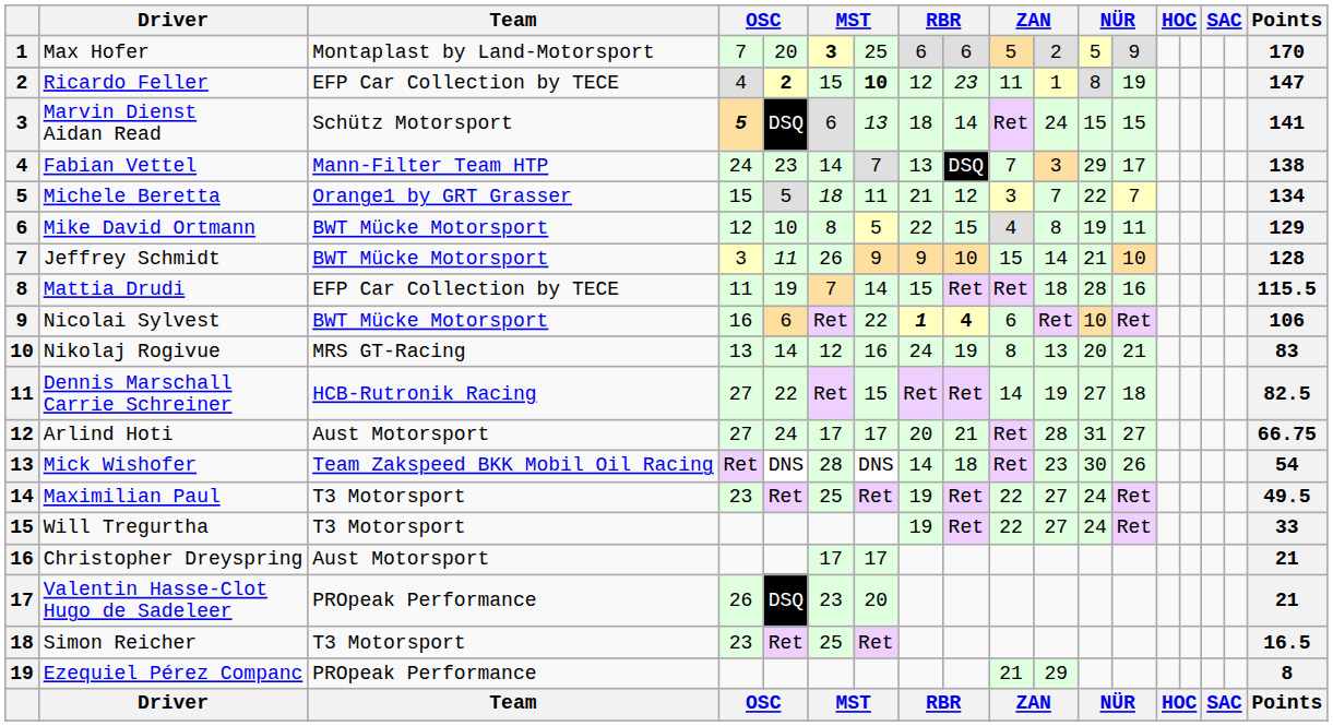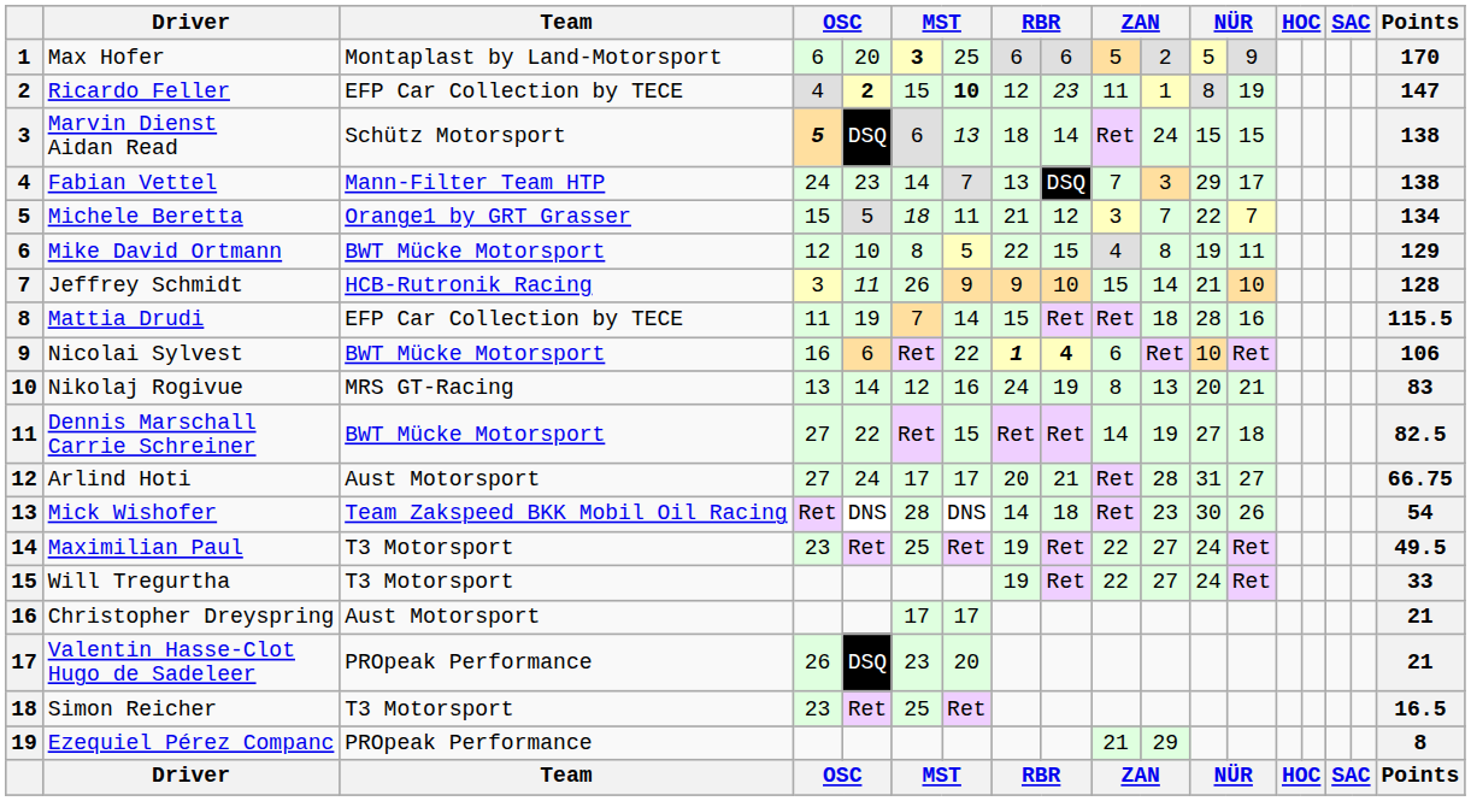 <table class="wikitable" style="font-size: 85%; text-align:center;">
 <tr>
 <th></th>
 <th>Driver</th>
 <th>Team</th>
 <th colspan=2><a href='#'>OSC</a><br></th>
 <th colspan=2><a href='#'>MST</a><br></th>
 <th colspan=2><a href='#'>RBR</a><br></th>
 <th colspan=2><a href='#'>ZAN</a><br></th>
 <th colspan=2><a href='#'>NÜR</a><br></th>
 <th colspan=2><a href='#'>HOC</a><br></th>
 <th colspan=2><a href='#'>SAC</a><br></th>
 <th>Points</th>
 </tr>
 <tr>
 <th>1</th>
 <td align=left> Max Hofer</td>
 <td align=left> Montaplast by Land-Motorsport</td>
-<td style="background:#DFFFDF;">7</td>
+<td style="background:#DFFFDF;">6</td>
 <td style="background:#DFFFDF;">20</td>
 <td style="background:#FFFFBF;"><strong>3</strong></td>
 <td style="background:#DFFFDF;">25</td>
 <td style="background:#DFDFDF;">6</td>
 <td style="background:#DFDFDF;">6</td>
 <td style="background:#FFDF9F;">5</td>
 <td style="background:#DFDFDF;">2</td>
 <td style="background:#FFFFBF;">5</td>
 <td style="background:#DFDFDF;">9</td>
 <td></td>
 <td></td>
 <td></td>
 <td></td>
 <th>170</th>
 </tr>
 <tr>
 <th>2</th>
 <td align=left> <a href='#'>Ricardo Feller</a></td>
 <td align=left> EFP Car Collection by TECE</td>
 <td style="background:#DFDFDF;">4</td>
 <td style="background:#FFFFBF;"><strong>2</strong></td>
 <td style="background:#DFFFDF;">15</td>
 <td style="background:#DFFFDF;"><strong>10</strong></td>
 <td style="background:#DFFFDF;">12</td>
 <td style="background:#DFFFDF;"><em>23</em></td>
 <td style="background:#DFFFDF;">11</td>
 <td style="background:#FFFFBF;">1</td>
 <td style="background:#DFDFDF;">8</td>
 <td style="background:#DFFFDF;">19</td>
 <td></td>
 <td></td>
 <td></td>
 <td></td>
 <th>147</th>
 </tr>
 <tr>
 <th>3</th>
 <td align=left> <a href='#'>Marvin Dienst</a><br> Aidan Read</td>
 <td align=left> Schütz Motorsport</td>
 <td style="background:#FFDF9F;"><strong><em>5</em></strong></td>
 <td style="background:#000000; color:white;">DSQ</td>
 <td style="background:#DFDFDF;">6</td>
 <td style="background:#DFFFDF;"><em>13</em></td>
 <td style="background:#DFFFDF;">18</td>
 <td style="background:#DFFFDF;">14</td>
 <td style="background:#EFCFFF;">Ret</td>
 <td style="background:#DFFFDF;">24</td>
 <td style="background:#DFFFDF;">15</td>
 <td style="background:#DFFFDF;">15</td>
 <td></td>
 <td></td>
 <td></td>
 <td></td>
-<th>141</th>
+<th>138</th>
 </tr>
 <tr>
 <th>4</th>
 <td align=left> <a href='#'>Fabian Vettel</a></td>
 <td align=left> <a href='#'>Mann-Filter Team HTP</a></td>
 <td style="background:#DFFFDF;">24</td>
 <td style="background:#DFFFDF;">23</td>
 <td style="background:#DFFFDF;">14</td>
 <td style="background:#DFDFDF;">7</td>
 <td style="background:#DFFFDF;">13</td>
 <td style="background:#000000; color:white;">DSQ</td>
 <td style="background:#DFFFDF;">7</td>
 <td style="background:#FFDF9F;">3</td>
 <td style="background:#DFFFDF;">29</td>
 <td style="background:#DFFFDF;">17</td>
 <td></td>
 <td></td>
 <td></td>
 <td></td>
 <th>138</th>
 </tr>
 <tr>
 <th>5</th>
 <td align=left> <a href='#'>Michele Beretta</a></td>
 <td align=left> <a href='#'>Orange1 by GRT Grasser</a></td>
 <td style="background:#DFFFDF;">15</td>
 <td style="background:#DFDFDF;">5</td>
 <td style="background:#DFFFDF;"><em>18</em></td>
 <td style="background:#DFFFDF;">11</td>
 <td style="background:#DFFFDF;">21</td>
 <td style="background:#DFFFDF;">12</td>
 <td style="background:#FFFFBF;">3</td>
 <td style="background:#DFFFDF;">7</td>
 <td style="background:#DFFFDF;">22</td>
 <td style="background:#FFFFBF;">7</td>
 <td></td>
 <td></td>
 <td></td>
 <td></td>
 <th>134</th>
 </tr>
 <tr>
 <th>6</th>
 <td align=left> <a href='#'>Mike David Ortmann</a></td>
 <td align=left> <a href='#'>BWT Mücke Motorsport</a></td>
 <td style="background:#DFFFDF;">12</td>
 <td style="background:#DFFFDF;">10</td>
 <td style="background:#DFFFDF;">8</td>
 <td style="background:#FFFFBF;">5</td>
 <td style="background:#DFFFDF;">22</td>
 <td style="background:#DFFFDF;">15</td>
 <td style="background:#DFDFDF;">4</td>
 <td style="background:#DFFFDF;">8</td>
 <td style="background:#DFFFDF;">19</td>
 <td style="background:#DFFFDF;">11</td>
 <td></td>
 <td></td>
 <td></td>
 <td></td>
 <th>129</th>
 </tr>
 <tr>
 <th>7</th>
 <td align=left> Jeffrey Schmidt</td>
-<td align=left> <a href='#'>BWT Mücke Motorsport</a></td>
+<td align=left> <a href='#'>HCB-Rutronik Racing</a></td>
 <td style="background:#FFFFBF;">3</td>
 <td style="background:#DFFFDF;"><em>11</em></td>
 <td style="background:#DFFFDF;">26</td>
 <td style="background:#FFDF9F;">9</td>
 <td style="background:#FFDF9F;">9</td>
 <td style="background:#FFDF9F;">10</td>
 <td style="background:#DFFFDF;">15</td>
 <td style="background:#DFFFDF;">14</td>
 <td style="background:#DFFFDF;">21</td>
 <td style="background:#FFDF9F;">10</td>
 <td></td>
 <td></td>
 <td></td>
 <td></td>
 <th>128</th>
 </tr>
 <tr>
 <th>8</th>
 <td align=left> <a href='#'>Mattia Drudi</a></td>
 <td align=left> EFP Car Collection by TECE</td>
 <td style="background:#DFFFDF;">11</td>
 <td style="background:#DFFFDF;">19</td>
 <td style="background:#FFDF9F;">7</td>
 <td style="background:#DFFFDF;">14</td>
 <td style="background:#DFFFDF;">15</td>
 <td style="background:#EFCFFF;">Ret</td>
 <td style="background:#EFCFFF;">Ret</td>
 <td style="background:#DFFFDF;">18</td>
 <td style="background:#DFFFDF;">28</td>
 <td style="background:#DFFFDF;">16</td>
 <td></td>
 <td></td>
 <td></td>
 <td></td>
 <th>115.5</th>
 </tr>
 <tr>
 <th>9</th>
 <td align=left> Nicolai Sylvest</td>
 <td align=left> <a href='#'>BWT Mücke Motorsport</a></td>
 <td style="background:#DFFFDF;">16</td>
 <td style="background:#FFDF9F;">6</td>
 <td style="background:#EFCFFF;">Ret</td>
 <td style="background:#DFFFDF;">22</td>
 <td style="background:#FFFFBF;"><strong><em>1</em></strong></td>
 <td style="background:#FFFFBF;"><strong>4</strong></td>
 <td style="background:#DFFFDF;">6</td>
 <td style="background:#EFCFFF;">Ret</td>
 <td style="background:#FFDF9F;">10</td>
 <td style="background:#EFCFFF;">Ret</td>
 <td></td>
 <td></td>
 <td></td>
 <td></td>
 <th>106</th>
 </tr>
 <tr>
 <th>10</th>
 <td align=left> Nikolaj Rogivue</td>
 <td align=left> MRS GT-Racing</td>
 <td style="background:#DFFFDF;">13</td>
 <td style="background:#DFFFDF;">14</td>
 <td style="background:#DFFFDF;">12</td>
 <td style="background:#DFFFDF;">16</td>
 <td style="background:#DFFFDF;">24</td>
 <td style="background:#DFFFDF;">19</td>
 <td style="background:#DFFFDF;">8</td>
 <td style="background:#DFFFDF;">13</td>
 <td style="background:#DFFFDF;">20</td>
 <td style="background:#DFFFDF;">21</td>
 <td></td>
 <td></td>
 <td></td>
 <td></td>
 <th>83</th>
 </tr>
 <tr>
 <th>11</th>
 <td align=left> <a href='#'>Dennis Marschall</a><br> <a href='#'>Carrie Schreiner</a></td>
-<td align=left> <a href='#'>HCB-Rutronik Racing</a></td>
+<td align=left> <a href='#'>BWT Mücke Motorsport</a></td>
 <td style="background:#DFFFDF;">27</td>
 <td style="background:#DFFFDF;">22</td>
 <td style="background:#EFCFFF;">Ret</td>
 <td style="background:#DFFFDF;">15</td>
 <td style="background:#EFCFFF;">Ret</td>
 <td style="background:#EFCFFF;">Ret</td>
 <td style="background:#DFFFDF;">14</td>
 <td style="background:#DFFFDF;">19</td>
 <td style="background:#DFFFDF;">27</td>
 <td style="background:#DFFFDF;">18</td>
 <td></td>
 <td></td>
 <td></td>
 <td></td>
 <th>82.5</th>
 </tr>
 <tr>
 <th>12</th>
 <td align=left> Arlind Hoti</td>
 <td align=left> Aust Motorsport</td>
 <td style="background:#DFFFDF;">27</td>
 <td style="background:#DFFFDF;">24</td>
 <td style="background:#DFFFDF;">17</td>
 <td style="background:#DFFFDF;">17</td>
 <td style="background:#DFFFDF;">20</td>
 <td style="background:#DFFFDF;">21</td>
 <td style="background:#EFCFFF;">Ret</td>
 <td style="background:#DFFFDF;">28</td>
 <td style="background:#DFFFDF;">31</td>
 <td style="background:#DFFFDF;">27</td>
 <td></td>
 <td></td>
 <td></td>
 <td></td>
 <th>66.75</th>
 </tr>
 <tr>
 <th>13</th>
 <td align=left> <a href='#'>Mick Wishofer</a></td>
 <td align=left> <a href='#'>Team Zakspeed BKK Mobil Oil Racing</a></td>
 <td style="background:#EFCFFF;">Ret</td>
 <td style="background:#FFFFFF;">DNS</td>
 <td style="background:#DFFFDF;">28</td>
 <td style="background:#FFFFFF;">DNS</td>
 <td style="background:#DFFFDF;">14</td>
 <td style="background:#DFFFDF;">18</td>
 <td style="background:#EFCFFF;">Ret</td>
 <td style="background:#DFFFDF;">23</td>
 <td style="background:#DFFFDF;">30</td>
 <td style="background:#DFFFDF;">26</td>
 <td></td>
 <td></td>
 <td></td>
 <td></td>
 <th>54</th>
 </tr>
 <tr>
 <th>14</th>
 <td align=left> <a href='#'>Maximilian Paul</a></td>
 <td align=left> T3 Motorsport</td>
 <td style="background:#DFFFDF;">23</td>
 <td style="background:#EFCFFF;">Ret</td>
 <td style="background:#DFFFDF;">25</td>
 <td style="background:#EFCFFF;">Ret</td>
 <td style="background:#DFFFDF;">19</td>
 <td style="background:#EFCFFF;">Ret</td>
 <td style="background:#DFFFDF;">22</td>
 <td style="background:#DFFFDF;">27</td>
 <td style="background:#DFFFDF;">24</td>
 <td style="background:#EFCFFF;">Ret</td>
 <td></td>
 <td></td>
 <td></td>
 <td></td>
 <th>49.5</th>
 </tr>
 <tr>
 <th>15</th>
 <td align=left> Will Tregurtha</td>
 <td align=left> T3 Motorsport</td>
 <td></td>
 <td></td>
 <td></td>
 <td></td>
 <td style="background:#DFFFDF;">19</td>
 <td style="background:#EFCFFF;">Ret</td>
 <td style="background:#DFFFDF;">22</td>
 <td style="background:#DFFFDF;">27</td>
 <td style="background:#DFFFDF;">24</td>
 <td style="background:#EFCFFF;">Ret</td>
 <td></td>
 <td></td>
 <td></td>
 <td></td>
 <th>33</th>
 </tr>
 <tr>
 <th>16</th>
 <td align=left> Christopher Dreyspring</td>
 <td align=left> Aust Motorsport</td>
 <td></td>
 <td></td>
 <td style="background:#DFFFDF;">17</td>
 <td style="background:#DFFFDF;">17</td>
 <td></td>
 <td></td>
 <td></td>
 <td></td>
 <td></td>
 <td></td>
 <td></td>
 <td></td>
 <td></td>
 <td></td>
 <th>21</th>
 </tr>
 <tr>
 <th>17</th>
 <td align=left> <a href='#'>Valentin Hasse-Clot</a><br> <a href='#'>Hugo de Sadeleer</a></td>
 <td align=left> PROpeak Performance</td>
 <td style="background:#DFFFDF;">26</td>
 <td style="background:#000000; color:white;">DSQ</td>
 <td style="background:#DFFFDF;">23</td>
 <td style="background:#DFFFDF;">20</td>
 <td></td>
 <td></td>
 <td></td>
 <td></td>
 <td></td>
 <td></td>
 <td></td>
 <td></td>
 <td></td>
 <td></td>
 <th>21</th>
 </tr>
 <tr>
 <th>18</th>
 <td align=left> Simon Reicher</td>
 <td align=left> T3 Motorsport</td>
 <td style="background:#DFFFDF;">23</td>
 <td style="background:#EFCFFF;">Ret</td>
 <td style="background:#DFFFDF;">25</td>
 <td style="background:#EFCFFF;">Ret</td>
 <td></td>
 <td></td>
 <td></td>
 <td></td>
 <td></td>
 <td></td>
 <td></td>
 <td></td>
 <td></td>
 <td></td>
 <th>16.5</th>
 </tr>
 <tr>
 <th>19</th>
 <td align=left> <a href='#'>Ezequiel Pérez Companc</a></td>
 <td align=left> PROpeak Performance</td>
 <td></td>
 <td></td>
 <td></td>
 <td></td>
 <td></td>
 <td></td>
 <td style="background:#DFFFDF;">21</td>
 <td style="background:#DFFFDF;">29</td>
 <td></td>
 <td></td>
 <td></td>
 <td></td>
 <td></td>
 <td></td>
 <th>8</th>
 </tr>
 <tr>
 <th></th>
 <th>Driver</th>
 <th>Team</th>
 <th colspan=2><a href='#'>OSC</a><br></th>
 <th colspan=2><a href='#'>MST</a><br></th>
 <th colspan=2><a href='#'>RBR</a><br></th>
 <th colspan=2><a href='#'>ZAN</a><br></th>
 <th colspan=2><a href='#'>NÜR</a><br></th>
 <th colspan=2><a href='#'>HOC</a><br></th>
 <th colspan=2><a href='#'>SAC</a><br></th>
 <th>Points</th>
 </tr>
 </table>
